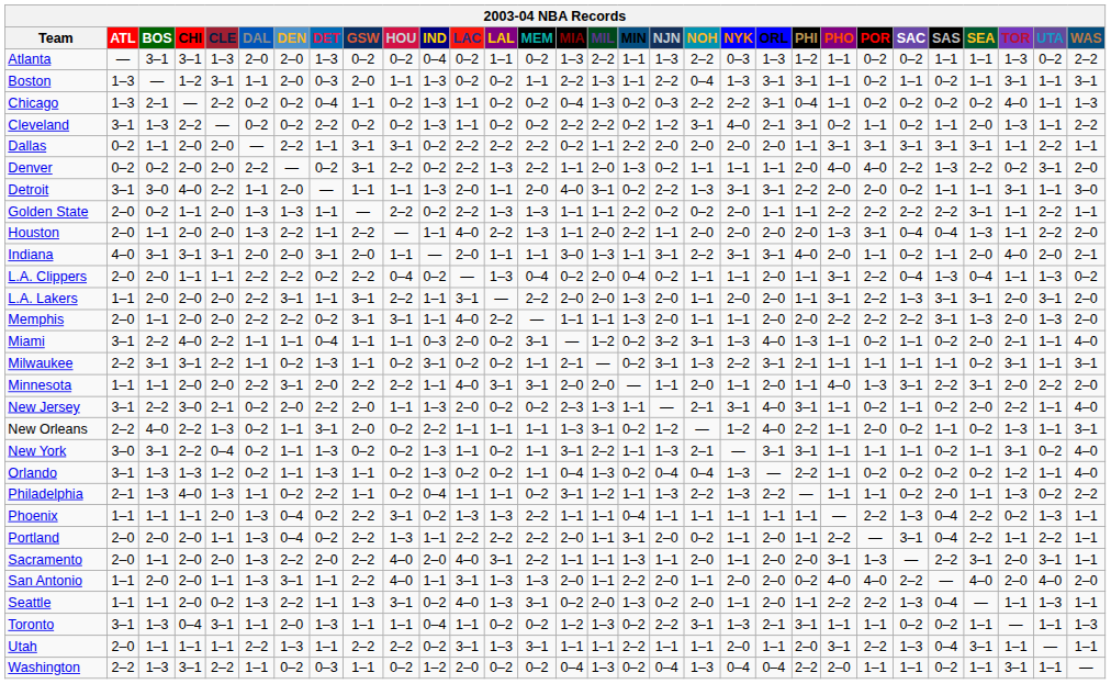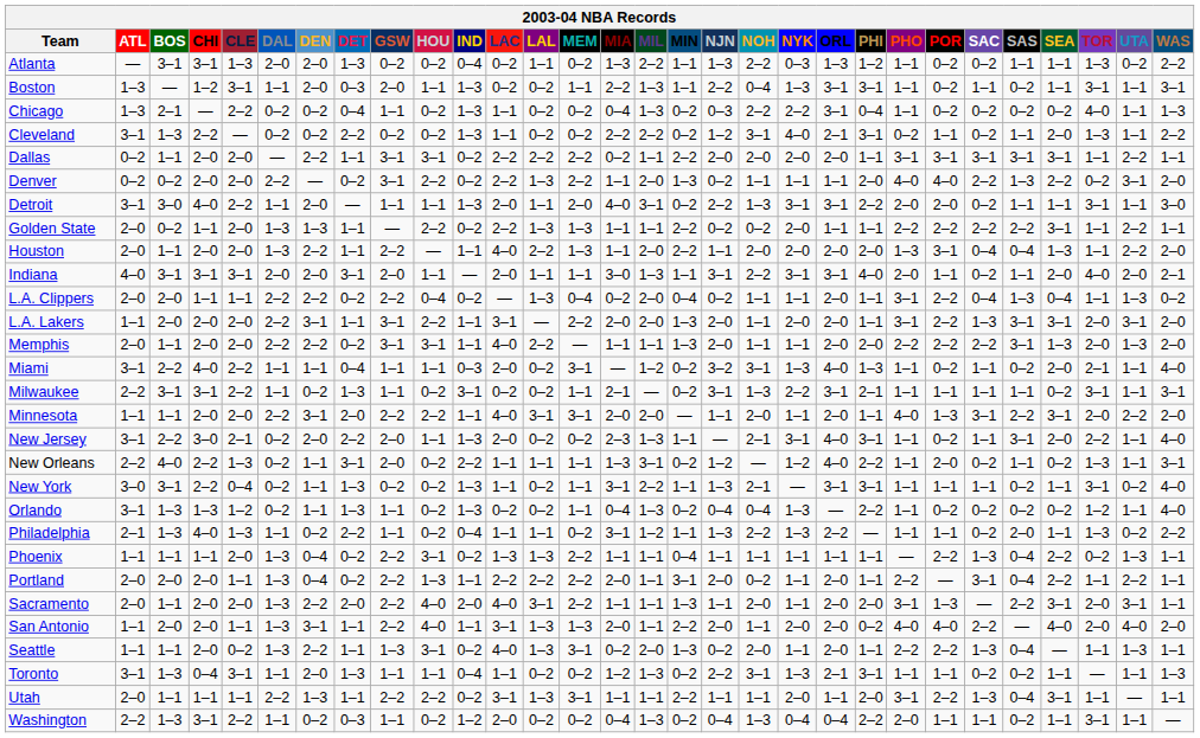 <table class="wikitable" style="font-size:90%; text-align:center;">
 <tr>
 <th colspan=30>2003-04 NBA Records</th>
 </tr>
 <tr>
 <th width=100>Team</th>
 <th style="background:#FF0000;color:#FFFFFF;width=35">ATL</th>
 <th style="background:#006400;color:#FFFFFF;width=35">BOS</th>
 <th style="background:#FF0000;color:#000000;width=35">CHI</th>
 <th style="background:#9F1F32;color:#001D43;width=35">CLE</th>
 <th style="background:#0055BA;color:#898D8F;width=35">DAL</th>
 <th style="background:#4C92CC;color:#FDB827;width=35">DEN</th>
 <th style="background:#006BB7;color:#ED164B;width=35">DET</th>
 <th style="background:#072E63;color:#DC5A34;width=35">GSW</th>
 <th style="background:#D31145;color:#CBD4D8;width=35">HOU</th>
 <th style="background:#000080;color:#FFD700;width=35">IND</th>
 <th style="background:#F9160D;color:#1A2E8B;width=35">LAC</th>
 <th style="background:#800080;color:#FFD700;width=35">LAL</th>
 <th style="background:#000000;color:#0CB2AC;width=35">MEM</th>
 <th style="background:#000000;color:#8B0000;width=35">MIA</th>
 <th style="background:#00471B;color:#5C378A;width=35">MIL</th>
 <th style="background:#044D80;color:#000000;width=35">MIN</th>
 <th style="background:#12305B;color:#C4CED4;width=35">NJN</th>
 <th style="background:#0093B1;color:#FDB827;width=35">NOH</th>
 <th style="background:#0000FF;color:#FF8C00;width=35">NYK</th>
 <th style="background:#0000FF;color:#000000;width=35">ORL</th>
 <th style="background:#000000;color:#BB9754;width=35">PHI</th>
 <th style="background:#800080;color:#FF4500;width=35">PHO</th>
 <th style="background:#000000;color:#FF0000;width=35">POR</th>
 <th style="background:#6846A8;color:#FFFFFF;width=35">SAC</th>
 <th style="background:#000000;color:#C0C0C0;width=35">SAS</th>
 <th style="background:#005831;color:#FFC322;width=35">SEA</th>
 <th style="background:#7436BF;color:#BE0F34;width=35">TOR</th>
 <th style="background:#644A9C;color:#149BC7;width=35">UTA</th>
 <th style="background:#044D7D;color:#BC7A44;width=35">WAS</th>
 </tr>
 <tr>
 <td style="text-align:left;"><a href='#'>Atlanta</a></td>
 <td>—</td>
 <td>3–1</td>
 <td>3–1</td>
 <td>1–3</td>
 <td>2–0</td>
 <td>2–0</td>
 <td>1–3</td>
 <td>0–2</td>
 <td>0–2</td>
 <td>0–4</td>
 <td>0–2</td>
 <td>1–1</td>
 <td>0–2</td>
 <td>1–3</td>
 <td>2–2</td>
 <td>1–1</td>
 <td>1–3</td>
 <td>2–2</td>
 <td>0–3</td>
 <td>1–3</td>
 <td>1–2</td>
 <td>1–1</td>
 <td>0–2</td>
 <td>0–2</td>
 <td>1–1</td>
 <td>1–1</td>
 <td>1–3</td>
 <td>0–2</td>
 <td>2–2</td>
 </tr>
 <tr>
 <td style="text-align:left;"><a href='#'>Boston</a></td>
 <td>1–3</td>
 <td>—</td>
 <td>1–2</td>
 <td>3–1</td>
 <td>1–1</td>
 <td>2–0</td>
 <td>0–3</td>
 <td>2–0</td>
 <td>1–1</td>
 <td>1–3</td>
 <td>0–2</td>
 <td>0–2</td>
 <td>1–1</td>
 <td>2–2</td>
 <td>1–3</td>
 <td>1–1</td>
 <td>2–2</td>
 <td>0–4</td>
 <td>1–3</td>
 <td>3–1</td>
 <td>3–1</td>
 <td>1–1</td>
 <td>0–2</td>
 <td>1–1</td>
 <td>0–2</td>
 <td>1–1</td>
 <td>3–1</td>
 <td>1–1</td>
 <td>3–1</td>
 </tr>
 <tr>
 <td style="text-align:left;"><a href='#'>Chicago</a></td>
 <td>1–3</td>
 <td>2–1</td>
 <td>—</td>
 <td>2–2</td>
 <td>0–2</td>
 <td>0–2</td>
 <td>0–4</td>
 <td>1–1</td>
 <td>0–2</td>
 <td>1–3</td>
 <td>1–1</td>
 <td>0–2</td>
 <td>0–2</td>
 <td>0–4</td>
 <td>1–3</td>
 <td>0–2</td>
 <td>0–3</td>
 <td>2–2</td>
 <td>2–2</td>
 <td>3–1</td>
 <td>0–4</td>
 <td>1–1</td>
 <td>0–2</td>
 <td>0–2</td>
 <td>0–2</td>
 <td>0–2</td>
 <td>4–0</td>
 <td>1–1</td>
 <td>1–3</td>
 </tr>
 <tr>
 <td style="text-align:left;"><a href='#'>Cleveland</a></td>
 <td>3–1</td>
 <td>1–3</td>
 <td>2–2</td>
 <td>—</td>
 <td>0–2</td>
 <td>0–2</td>
 <td>2–2</td>
 <td>0–2</td>
 <td>0–2</td>
 <td>1–3</td>
 <td>1–1</td>
 <td>0–2</td>
 <td>0–2</td>
 <td>2–2</td>
 <td>2–2</td>
 <td>0–2</td>
 <td>1–2</td>
 <td>3–1</td>
 <td>4–0</td>
 <td>2–1</td>
 <td>3–1</td>
 <td>0–2</td>
 <td>1–1</td>
 <td>0–2</td>
 <td>1–1</td>
 <td>2–0</td>
 <td>1–3</td>
 <td>1–1</td>
 <td>2–2</td>
 </tr>
 <tr>
 <td style="text-align:left;"><a href='#'>Dallas</a></td>
 <td>0–2</td>
 <td>1–1</td>
 <td>2–0</td>
 <td>2–0</td>
 <td>—</td>
 <td>2–2</td>
 <td>1–1</td>
 <td>3–1</td>
 <td>3–1</td>
 <td>0–2</td>
 <td>2–2</td>
 <td>2–2</td>
 <td>2–2</td>
 <td>0–2</td>
 <td>1–1</td>
 <td>2–2</td>
 <td>2–0</td>
 <td>2–0</td>
 <td>2–0</td>
 <td>2–0</td>
 <td>1–1</td>
 <td>3–1</td>
 <td>3–1</td>
 <td>3–1</td>
 <td>3–1</td>
 <td>3–1</td>
 <td>1–1</td>
 <td>2–2</td>
 <td>1–1</td>
 </tr>
 <tr>
 <td style="text-align:left;"><a href='#'>Denver</a></td>
 <td>0–2</td>
 <td>0–2</td>
 <td>2–0</td>
 <td>2–0</td>
 <td>2–2</td>
 <td>—</td>
 <td>0–2</td>
 <td>3–1</td>
 <td>2–2</td>
 <td>0–2</td>
 <td>2–2</td>
 <td>1–3</td>
 <td>2–2</td>
 <td>1–1</td>
 <td>2–0</td>
 <td>1–3</td>
 <td>0–2</td>
 <td>1–1</td>
 <td>1–1</td>
 <td>1–1</td>
 <td>2–0</td>
 <td>4–0</td>
 <td>4–0</td>
 <td>2–2</td>
 <td>1–3</td>
 <td>2–2</td>
 <td>0–2</td>
 <td>3–1</td>
 <td>2–0</td>
 </tr>
 <tr>
 <td style="text-align:left;"><a href='#'>Detroit</a></td>
 <td>3–1</td>
 <td>3–0</td>
 <td>4–0</td>
 <td>2–2</td>
 <td>1–1</td>
 <td>2–0</td>
 <td>—</td>
 <td>1–1</td>
 <td>1–1</td>
 <td>1–3</td>
 <td>2–0</td>
 <td>1–1</td>
 <td>2–0</td>
 <td>4–0</td>
 <td>3–1</td>
 <td>0–2</td>
 <td>2–2</td>
 <td>1–3</td>
 <td>3–1</td>
 <td>3–1</td>
 <td>2–2</td>
 <td>2–0</td>
 <td>2–0</td>
 <td>0–2</td>
 <td>1–1</td>
 <td>1–1</td>
 <td>3–1</td>
 <td>1–1</td>
 <td>3–0</td>
 </tr>
 <tr>
 <td style="text-align:left;"><a href='#'>Golden State</a></td>
 <td>2–0</td>
 <td>0–2</td>
 <td>1–1</td>
 <td>2–0</td>
 <td>1–3</td>
 <td>1–3</td>
 <td>1–1</td>
 <td>—</td>
 <td>2–2</td>
 <td>0–2</td>
 <td>2–2</td>
 <td>1–3</td>
 <td>1–3</td>
 <td>1–1</td>
 <td>1–1</td>
 <td>2–2</td>
 <td>0–2</td>
 <td>0–2</td>
 <td>2–0</td>
 <td>1–1</td>
 <td>1–1</td>
 <td>2–2</td>
 <td>2–2</td>
 <td>2–2</td>
 <td>2–2</td>
 <td>3–1</td>
 <td>1–1</td>
 <td>2–2</td>
 <td>1–1</td>
 </tr>
 <tr>
 <td style="text-align:left;"><a href='#'>Houston</a></td>
 <td>2–0</td>
 <td>1–1</td>
 <td>2–0</td>
 <td>2–0</td>
 <td>1–3</td>
 <td>2–2</td>
 <td>1–1</td>
 <td>2–2</td>
 <td>—</td>
 <td>1–1</td>
 <td>4–0</td>
 <td>2–2</td>
 <td>1–3</td>
 <td>1–1</td>
 <td>2–0</td>
 <td>2–2</td>
 <td>1–1</td>
 <td>2–0</td>
 <td>2–0</td>
 <td>2–0</td>
 <td>2–0</td>
 <td>1–3</td>
 <td>3–1</td>
 <td>0–4</td>
 <td>0–4</td>
 <td>1–3</td>
 <td>1–1</td>
 <td>2–2</td>
 <td>2–0</td>
 </tr>
 <tr>
 <td style="text-align:left;"><a href='#'>Indiana</a></td>
 <td>4–0</td>
 <td>3–1</td>
 <td>3–1</td>
 <td>3–1</td>
 <td>2–0</td>
 <td>2–0</td>
 <td>3–1</td>
 <td>2–0</td>
 <td>1–1</td>
 <td>—</td>
 <td>2–0</td>
 <td>1–1</td>
 <td>1–1</td>
 <td>3–0</td>
 <td>1–3</td>
 <td>1–1</td>
 <td>3–1</td>
 <td>2–2</td>
 <td>3–1</td>
 <td>3–1</td>
 <td>4–0</td>
 <td>2–0</td>
 <td>1–1</td>
 <td>0–2</td>
 <td>1–1</td>
 <td>2–0</td>
 <td>4–0</td>
 <td>2–0</td>
 <td>2–1</td>
 </tr>
 <tr>
 <td style="text-align:left;"><a href='#'>L.A. Clippers</a></td>
 <td>2–0</td>
 <td>2–0</td>
 <td>1–1</td>
 <td>1–1</td>
 <td>2–2</td>
 <td>2–2</td>
 <td>0–2</td>
 <td>2–2</td>
 <td>0–4</td>
 <td>0–2</td>
 <td>—</td>
 <td>1–3</td>
 <td>0–4</td>
 <td>0–2</td>
 <td>2–0</td>
 <td>0–4</td>
 <td>0–2</td>
 <td>1–1</td>
 <td>1–1</td>
 <td>2–0</td>
 <td>1–1</td>
 <td>3–1</td>
 <td>2–2</td>
 <td>0–4</td>
 <td>1–3</td>
 <td>0–4</td>
 <td>1–1</td>
 <td>1–3</td>
 <td>0–2</td>
 </tr>
 <tr>
 <td style="text-align:left;"><a href='#'>L.A. Lakers</a></td>
 <td>1–1</td>
 <td>2–0</td>
 <td>2–0</td>
 <td>2–0</td>
 <td>2–2</td>
 <td>3–1</td>
 <td>1–1</td>
 <td>3–1</td>
 <td>2–2</td>
 <td>1–1</td>
 <td>3–1</td>
 <td>—</td>
 <td>2–2</td>
 <td>2–0</td>
 <td>2–0</td>
 <td>1–3</td>
 <td>2–0</td>
 <td>1–1</td>
 <td>2–0</td>
 <td>2–0</td>
 <td>1–1</td>
 <td>3–1</td>
 <td>2–2</td>
 <td>1–3</td>
 <td>3–1</td>
 <td>3–1</td>
 <td>2–0</td>
 <td>3–1</td>
 <td>2–0</td>
 </tr>
 <tr>
 <td style="text-align:left;"><a href='#'>Memphis</a></td>
 <td>2–0</td>
 <td>1–1</td>
 <td>2–0</td>
 <td>2–0</td>
 <td>2–2</td>
 <td>2–2</td>
 <td>0–2</td>
 <td>3–1</td>
 <td>3–1</td>
 <td>1–1</td>
 <td>4–0</td>
 <td>2–2</td>
 <td>—</td>
 <td>1–1</td>
 <td>1–1</td>
 <td>1–3</td>
 <td>2–0</td>
 <td>1–1</td>
 <td>1–1</td>
 <td>2–0</td>
 <td>2–0</td>
 <td>2–2</td>
 <td>2–2</td>
 <td>2–2</td>
 <td>3–1</td>
 <td>1–3</td>
 <td>2–0</td>
 <td>1–3</td>
 <td>2–0</td>
 </tr>
 <tr>
 <td style="text-align:left;"><a href='#'>Miami</a></td>
 <td>3–1</td>
 <td>2–2</td>
 <td>4–0</td>
 <td>2–2</td>
 <td>1–1</td>
 <td>1–1</td>
 <td>0–4</td>
 <td>1–1</td>
 <td>1–1</td>
 <td>0–3</td>
 <td>2–0</td>
 <td>0–2</td>
 <td>3–1</td>
 <td>—</td>
 <td>1–2</td>
 <td>0–2</td>
 <td>3–2</td>
 <td>3–1</td>
 <td>1–3</td>
 <td>4–0</td>
 <td>1–3</td>
 <td>1–1</td>
 <td>0–2</td>
 <td>1–1</td>
 <td>0–2</td>
 <td>2–0</td>
 <td>2–1</td>
 <td>1–1</td>
 <td>4–0</td>
 </tr>
 <tr>
 <td style="text-align:left;"><a href='#'>Milwaukee</a></td>
 <td>2–2</td>
 <td>3–1</td>
 <td>3–1</td>
 <td>2–2</td>
 <td>1–1</td>
 <td>0–2</td>
 <td>1–3</td>
 <td>1–1</td>
 <td>0–2</td>
 <td>3–1</td>
 <td>0–2</td>
 <td>0–2</td>
 <td>1–1</td>
 <td>2–1</td>
 <td>—</td>
 <td>0–2</td>
 <td>3–1</td>
 <td>1–3</td>
 <td>2–2</td>
 <td>3–1</td>
 <td>2–1</td>
 <td>1–1</td>
 <td>1–1</td>
 <td>1–1</td>
 <td>1–1</td>
 <td>0–2</td>
 <td>3–1</td>
 <td>1–1</td>
 <td>3–1</td>
 </tr>
 <tr>
 <td style="text-align:left;"><a href='#'>Minnesota</a></td>
 <td>1–1</td>
 <td>1–1</td>
 <td>2–0</td>
 <td>2–0</td>
 <td>2–2</td>
 <td>3–1</td>
 <td>2–0</td>
 <td>2–2</td>
 <td>2–2</td>
 <td>1–1</td>
 <td>4–0</td>
 <td>3–1</td>
 <td>3–1</td>
 <td>2–0</td>
 <td>2–0</td>
 <td>—</td>
 <td>1–1</td>
 <td>2–0</td>
 <td>1–1</td>
 <td>2–0</td>
 <td>1–1</td>
 <td>4–0</td>
 <td>1–3</td>
 <td>3–1</td>
 <td>2–2</td>
 <td>3–1</td>
 <td>2–0</td>
 <td>2–2</td>
 <td>2–0</td>
 </tr>
 <tr>
 <td style="text-align:left;"><a href='#'>New Jersey</a></td>
 <td>3–1</td>
 <td>2–2</td>
 <td>3–0</td>
 <td>2–1</td>
 <td>0–2</td>
 <td>2–0</td>
 <td>2–2</td>
 <td>2–0</td>
 <td>1–1</td>
 <td>1–3</td>
 <td>2–0</td>
 <td>0–2</td>
 <td>0–2</td>
 <td>2–3</td>
 <td>1–3</td>
 <td>1–1</td>
 <td>—</td>
 <td>2–1</td>
 <td>3–1</td>
 <td>4–0</td>
 <td>3–1</td>
 <td>1–1</td>
 <td>0–2</td>
 <td>1–1</td>
-<td>0–2</td>
+<td>3–1</td>
 <td>2–0</td>
 <td>2–2</td>
 <td>1–1</td>
 <td>4–0</td>
 </tr>
 <tr>
 <td style="text-align:left;">New Orleans</td>
 <td>2–2</td>
 <td>4–0</td>
 <td>2–2</td>
 <td>1–3</td>
 <td>0–2</td>
 <td>1–1</td>
 <td>3–1</td>
 <td>2–0</td>
 <td>0–2</td>
 <td>2–2</td>
 <td>1–1</td>
 <td>1–1</td>
 <td>1–1</td>
 <td>1–3</td>
 <td>3–1</td>
 <td>0–2</td>
 <td>1–2</td>
 <td>—</td>
 <td>1–2</td>
 <td>4–0</td>
 <td>2–2</td>
 <td>1–1</td>
 <td>2–0</td>
 <td>0–2</td>
 <td>1–1</td>
 <td>0–2</td>
 <td>1–3</td>
 <td>1–1</td>
 <td>3–1</td>
 </tr>
 <tr>
 <td style="text-align:left;"><a href='#'>New York</a></td>
 <td>3–0</td>
 <td>3–1</td>
 <td>2–2</td>
 <td>0–4</td>
 <td>0–2</td>
 <td>1–1</td>
 <td>1–3</td>
 <td>0–2</td>
 <td>0–2</td>
 <td>1–3</td>
 <td>1–1</td>
 <td>0–2</td>
 <td>1–1</td>
 <td>3–1</td>
 <td>2–2</td>
 <td>1–1</td>
 <td>1–3</td>
 <td>2–1</td>
 <td>—</td>
 <td>3–1</td>
 <td>3–1</td>
 <td>1–1</td>
 <td>1–1</td>
 <td>1–1</td>
 <td>0–2</td>
 <td>1–1</td>
 <td>3–1</td>
 <td>0–2</td>
 <td>4–0</td>
 </tr>
 <tr>
 <td style="text-align:left;"><a href='#'>Orlando</a></td>
 <td>3–1</td>
 <td>1–3</td>
 <td>1–3</td>
 <td>1–2</td>
 <td>0–2</td>
 <td>1–1</td>
 <td>1–3</td>
 <td>1–1</td>
 <td>0–2</td>
 <td>1–3</td>
 <td>0–2</td>
 <td>0–2</td>
 <td>1–1</td>
 <td>0–4</td>
 <td>1–3</td>
 <td>0–2</td>
 <td>0–4</td>
 <td>0–4</td>
 <td>1–3</td>
 <td>—</td>
 <td>2–2</td>
 <td>1–1</td>
 <td>0–2</td>
 <td>0–2</td>
 <td>0–2</td>
 <td>0–2</td>
 <td>1–2</td>
 <td>1–1</td>
 <td>4–0</td>
 </tr>
 <tr>
 <td style="text-align:left;"><a href='#'>Philadelphia</a></td>
 <td>2–1</td>
 <td>1–3</td>
 <td>4–0</td>
 <td>1–3</td>
 <td>1–1</td>
 <td>0–2</td>
 <td>2–2</td>
 <td>1–1</td>
 <td>0–2</td>
 <td>0–4</td>
 <td>1–1</td>
 <td>1–1</td>
 <td>0–2</td>
 <td>3–1</td>
 <td>1–2</td>
 <td>1–1</td>
 <td>1–3</td>
 <td>2–2</td>
 <td>1–3</td>
 <td>2–2</td>
 <td>—</td>
 <td>1–1</td>
 <td>1–1</td>
 <td>0–2</td>
 <td>2–0</td>
 <td>1–1</td>
 <td>1–3</td>
 <td>0–2</td>
 <td>2–2</td>
 </tr>
 <tr>
 <td style="text-align:left;"><a href='#'>Phoenix</a></td>
 <td>1–1</td>
 <td>1–1</td>
 <td>1–1</td>
 <td>2–0</td>
 <td>1–3</td>
 <td>0–4</td>
 <td>0–2</td>
 <td>2–2</td>
 <td>3–1</td>
 <td>0–2</td>
 <td>1–3</td>
 <td>1–3</td>
 <td>2–2</td>
 <td>1–1</td>
 <td>1–1</td>
 <td>0–4</td>
 <td>1–1</td>
 <td>1–1</td>
 <td>1–1</td>
 <td>1–1</td>
 <td>1–1</td>
 <td>—</td>
 <td>2–2</td>
 <td>1–3</td>
 <td>0–4</td>
 <td>2–2</td>
 <td>0–2</td>
 <td>1–3</td>
 <td>1–1</td>
 </tr>
 <tr>
 <td style="text-align:left;"><a href='#'>Portland</a></td>
 <td>2–0</td>
 <td>2–0</td>
 <td>2–0</td>
 <td>1–1</td>
 <td>1–3</td>
 <td>0–4</td>
 <td>0–2</td>
 <td>2–2</td>
 <td>1–3</td>
 <td>1–1</td>
 <td>2–2</td>
 <td>2–2</td>
 <td>2–2</td>
 <td>2–0</td>
 <td>1–1</td>
 <td>3–1</td>
 <td>2–0</td>
 <td>0–2</td>
 <td>1–1</td>
 <td>2–0</td>
 <td>1–1</td>
 <td>2–2</td>
 <td>—</td>
 <td>3–1</td>
 <td>0–4</td>
 <td>2–2</td>
 <td>1–1</td>
 <td>2–2</td>
 <td>1–1</td>
 </tr>
 <tr>
 <td style="text-align:left;"><a href='#'>Sacramento</a></td>
 <td>2–0</td>
 <td>1–1</td>
 <td>2–0</td>
 <td>2–0</td>
 <td>1–3</td>
 <td>2–2</td>
 <td>2–0</td>
 <td>2–2</td>
 <td>4–0</td>
 <td>2–0</td>
 <td>4–0</td>
 <td>3–1</td>
 <td>2–2</td>
 <td>1–1</td>
 <td>1–1</td>
 <td>1–3</td>
 <td>1–1</td>
 <td>2–0</td>
 <td>1–1</td>
 <td>2–0</td>
 <td>2–0</td>
 <td>3–1</td>
 <td>1–3</td>
 <td>—</td>
 <td>2–2</td>
 <td>3–1</td>
 <td>2–0</td>
 <td>3–1</td>
 <td>1–1</td>
 </tr>
 <tr>
 <td style="text-align:left;"><a href='#'>San Antonio</a></td>
 <td>1–1</td>
 <td>2–0</td>
 <td>2–0</td>
 <td>1–1</td>
 <td>1–3</td>
 <td>3–1</td>
 <td>1–1</td>
 <td>2–2</td>
 <td>4–0</td>
 <td>1–1</td>
 <td>3–1</td>
 <td>1–3</td>
 <td>1–3</td>
 <td>2–0</td>
 <td>1–1</td>
 <td>2–2</td>
 <td>2–0</td>
 <td>1–1</td>
 <td>2–0</td>
 <td>2–0</td>
 <td>0–2</td>
 <td>4–0</td>
 <td>4–0</td>
 <td>2–2</td>
 <td>—</td>
 <td>4–0</td>
 <td>2–0</td>
 <td>4–0</td>
 <td>2–0</td>
 </tr>
 <tr>
 <td style="text-align:left;"><a href='#'>Seattle</a></td>
 <td>1–1</td>
 <td>1–1</td>
 <td>2–0</td>
 <td>0–2</td>
 <td>1–3</td>
 <td>2–2</td>
 <td>1–1</td>
 <td>1–3</td>
 <td>3–1</td>
 <td>0–2</td>
 <td>4–0</td>
 <td>1–3</td>
 <td>3–1</td>
 <td>0–2</td>
 <td>2–0</td>
 <td>1–3</td>
 <td>0–2</td>
 <td>2–0</td>
 <td>1–1</td>
 <td>2–0</td>
 <td>1–1</td>
 <td>2–2</td>
 <td>2–2</td>
 <td>1–3</td>
 <td>0–4</td>
 <td>—</td>
 <td>1–1</td>
 <td>1–3</td>
 <td>1–1</td>
 </tr>
 <tr>
 <td style="text-align:left;"><a href='#'>Toronto</a></td>
 <td>3–1</td>
 <td>1–3</td>
 <td>0–4</td>
 <td>3–1</td>
 <td>1–1</td>
 <td>2–0</td>
 <td>1–3</td>
 <td>1–1</td>
 <td>1–1</td>
 <td>0–4</td>
 <td>1–1</td>
 <td>0–2</td>
 <td>0–2</td>
 <td>1–2</td>
 <td>1–3</td>
 <td>0–2</td>
 <td>2–2</td>
 <td>3–1</td>
 <td>1–3</td>
 <td>2–1</td>
 <td>3–1</td>
 <td>1–1</td>
 <td>1–1</td>
 <td>0–2</td>
 <td>0–2</td>
 <td>1–1</td>
 <td>—</td>
 <td>1–1</td>
 <td>1–3</td>
 </tr>
 <tr>
 <td style="text-align:left;"><a href='#'>Utah</a></td>
 <td>2–0</td>
 <td>1–1</td>
 <td>1–1</td>
 <td>1–1</td>
 <td>2–2</td>
 <td>1–3</td>
 <td>1–1</td>
 <td>2–2</td>
 <td>2–2</td>
 <td>0–2</td>
 <td>3–1</td>
 <td>1–3</td>
 <td>3–1</td>
 <td>1–1</td>
 <td>1–1</td>
 <td>2–2</td>
 <td>1–1</td>
 <td>1–1</td>
 <td>2–0</td>
 <td>1–1</td>
 <td>2–0</td>
 <td>3–1</td>
 <td>2–2</td>
 <td>1–3</td>
 <td>0–4</td>
 <td>3–1</td>
 <td>1–1</td>
 <td>—</td>
 <td>1–1</td>
 </tr>
 <tr>
 <td style="text-align:left;"><a href='#'>Washington</a></td>
 <td>2–2</td>
 <td>1–3</td>
 <td>3–1</td>
 <td>2–2</td>
 <td>1–1</td>
 <td>0–2</td>
 <td>0–3</td>
 <td>1–1</td>
 <td>0–2</td>
 <td>1–2</td>
 <td>2–0</td>
 <td>0–2</td>
 <td>0–2</td>
 <td>0–4</td>
 <td>1–3</td>
 <td>0–2</td>
 <td>0–4</td>
 <td>1–3</td>
 <td>0–4</td>
 <td>0–4</td>
 <td>2–2</td>
 <td>2–0</td>
 <td>1–1</td>
 <td>1–1</td>
 <td>0–2</td>
 <td>1–1</td>
 <td>3–1</td>
 <td>1–1</td>
 <td>—</td>
 </tr>
 </table>
